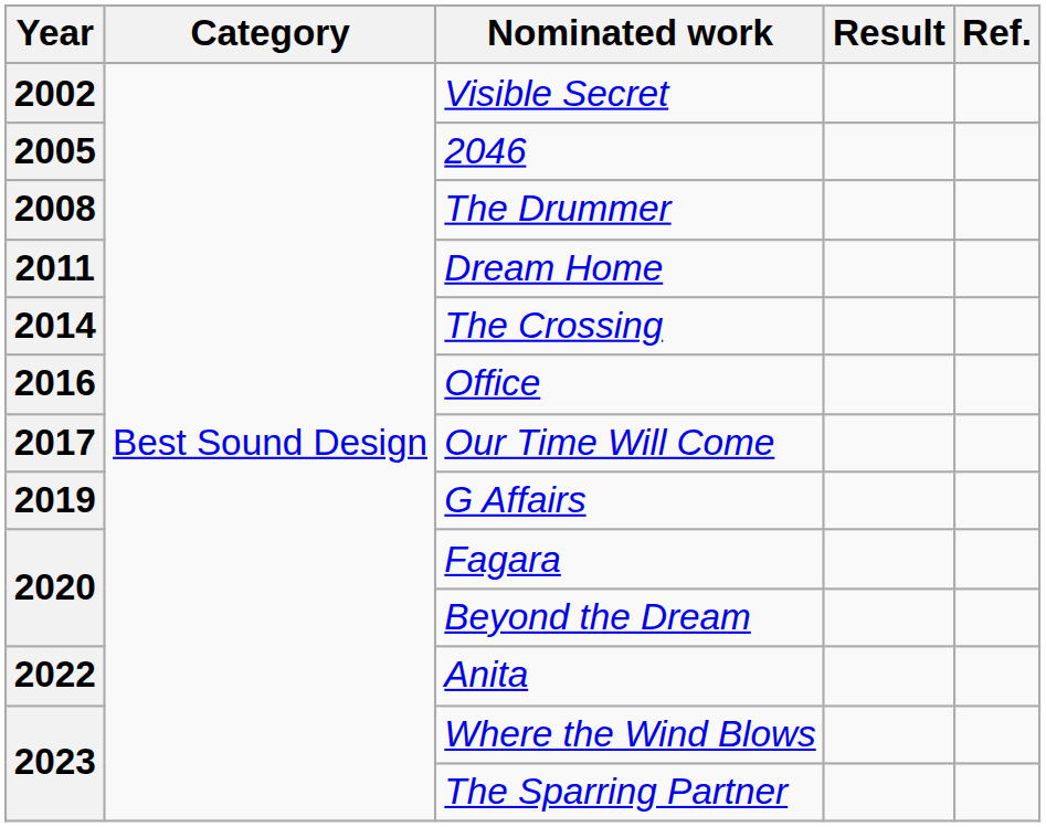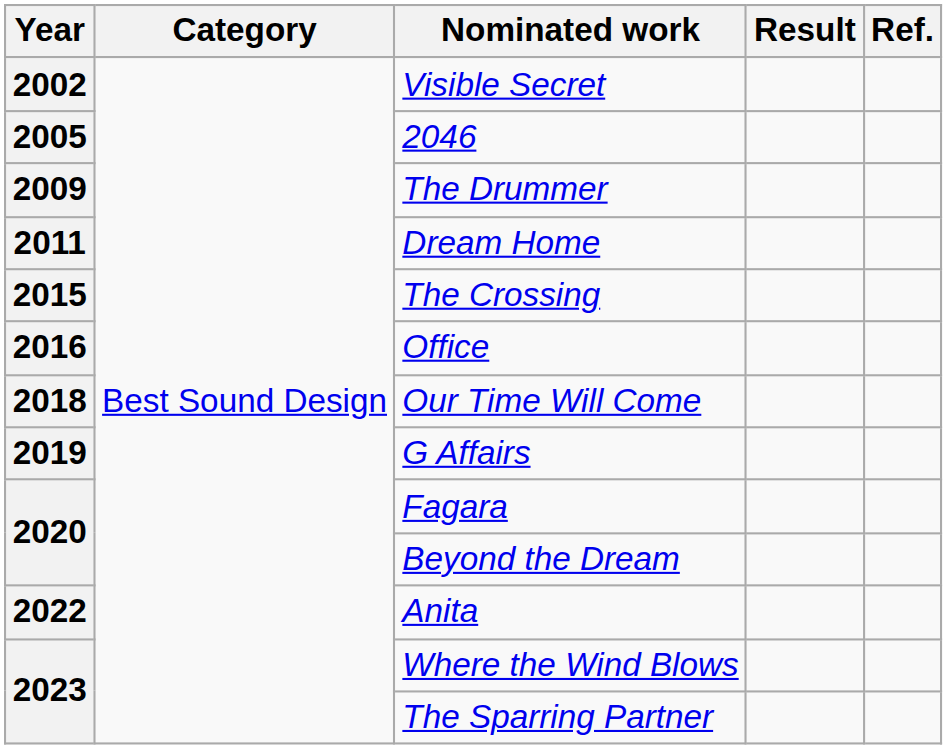 <table class="wikitable">
 <tr>
 <th scope="col">Year</th>
 <th scope="col">Category</th>
 <th scope="col">Nominated work</th>
 <th scope="col">Result</th>
 <th scope="col">Ref.</th>
 </tr>
 <tr>
 <th scope="row">2002</th>
 <td rowspan="13"><a href='#'>Best Sound Design</a></td>
 <td><em><a href='#'>Visible Secret</a></em></td>
 <td></td>
 <td align="center"></td>
 </tr>
 <tr>
 <th scope="row">2005</th>
 <td><em><a href='#'>2046</a></em></td>
 <td></td>
 <td align="center"></td>
 </tr>
 <tr>
-<th scope="row">2008</th>
+<th scope="row">2009</th>
 <td><em><a href='#'>The Drummer</a></em></td>
 <td></td>
 <td align="center"></td>
 </tr>
 <tr>
 <th scope="row">2011</th>
 <td><em><a href='#'>Dream Home</a></em></td>
 <td></td>
 <td align="center"></td>
 </tr>
 <tr>
-<th scope="row">2014</th>
+<th scope="row">2015</th>
 <td><em><a href='#'>The Crossing</a></em></td>
 <td></td>
 <td align="center"></td>
 </tr>
 <tr>
 <th scope="row">2016</th>
 <td><em><a href='#'>Office</a></em></td>
 <td></td>
 <td align="center"></td>
 </tr>
 <tr>
-<th scope="row">2017</th>
+<th scope="row">2018</th>
 <td><em><a href='#'>Our Time Will Come</a></em></td>
 <td></td>
 <td align="center"></td>
 </tr>
 <tr>
 <th scope="row">2019</th>
 <td><em><a href='#'>G Affairs</a></em></td>
 <td></td>
 </tr>
 <tr>
 <th scope="row" rowspan="2">2020</th>
 <td><em><a href='#'>Fagara</a></em></td>
 <td></td>
 <td align="center"></td>
 </tr>
 <tr>
 <td><em><a href='#'>Beyond the Dream</a></em></td>
 <td></td>
 </tr>
 <tr>
 <th scope="row">2022</th>
 <td><em><a href='#'>Anita</a></em></td>
 <td></td>
 <td align="center"></td>
 </tr>
 <tr>
 <th scope="row" rowspan="2">2023</th>
 <td><em><a href='#'>Where the Wind Blows</a></em></td>
 <td></td>
 <td align="center"></td>
 </tr>
 <tr>
 <td><em><a href='#'>The Sparring Partner</a></em></td>
 <td></td>
 <td align="center"></td>
 </tr>
 </table>
